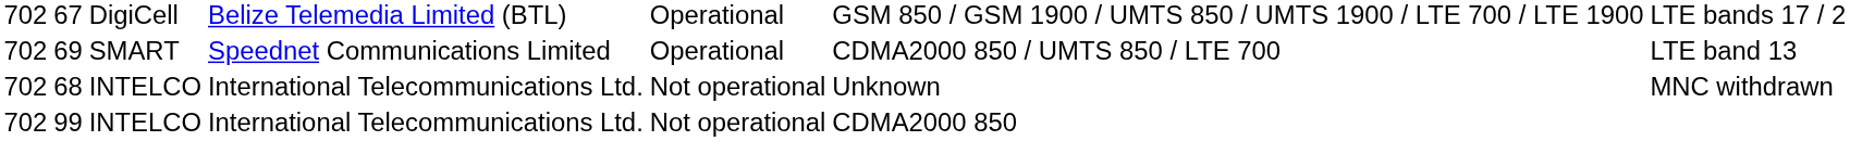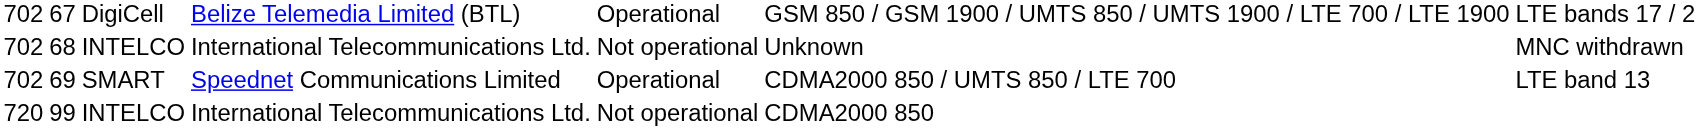 <table>
 <tr>
 <td>702</td>
 <td>67</td>
 <td>DigiCell</td>
 <td><a href='#'>Belize Telemedia Limited</a> (BTL)</td>
 <td>Operational</td>
 <td>GSM 850 / GSM 1900 / UMTS 850 / UMTS 1900 / LTE 700 / LTE 1900</td>
 <td>LTE bands 17 / 2</td>
 </tr>
 <tr>
 <td>702</td>
-<td>69</td>
-<td>SMART</td>
-<td><a href='#'>Speednet</a> Communications Limited</td>
-<td>Operational</td>
-<td>CDMA2000 850 / UMTS 850 / LTE 700</td>
-<td>LTE band 13</td>
-</tr>
-<tr>
-<td>702</td>
 <td>68</td>
 <td>INTELCO</td>
 <td>International Telecommunications Ltd.</td>
 <td>Not operational</td>
 <td>Unknown</td>
 <td>MNC withdrawn</td>
 </tr>
 <tr>
 <td>702</td>
+<td>69</td>
+<td>SMART</td>
+<td><a href='#'>Speednet</a> Communications Limited</td>
+<td>Operational</td>
+<td>CDMA2000 850 / UMTS 850 / LTE 700</td>
+<td>LTE band 13</td>
+</tr>
+<tr>
+<td>720</td>
 <td>99</td>
 <td>INTELCO</td>
 <td>International Telecommunications Ltd.</td>
 <td>Not operational</td>
 <td>CDMA2000 850</td>
 <td></td>
 </tr>
 </table>
